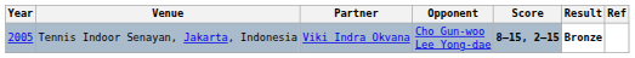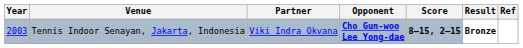 <table class="sortable wikitable" style="font-size: 90%">
 <tr>
 <th>Year</th>
 <th>Venue</th>
 <th>Partner</th>
 <th>Opponent</th>
 <th>Score</th>
 <th>Result</th>
 <th>Ref</th>
 </tr>
 <tr style="background:#AABBCC">
-<td align="center"><a href='#'>2005</a></td>
+<td align="center"><a href='#'>2003</a></td>
 <td align="left">Tennis Indoor Senayan, <a href='#'>Jakarta</a>, Indonesia</td>
 <td align="left"> <a href='#'>Viki Indra Okvana</a></td>
-<td align="left"> <a href='#'>Cho Gun-woo</a><br> <a href='#'>Lee Yong-dae</a></td>
+<td align="left"><strong> <a href='#'>Cho Gun-woo</a><br> <a href='#'>Lee Yong-dae</a></strong></td>
 <td align="center"><strong>8–15, 2–15</strong></td>
 <td style="text-align:left; background:white"> <strong>Bronze</strong></td>
 <td style="text-align:center; background:white"></td>
 </tr>
 </table>
